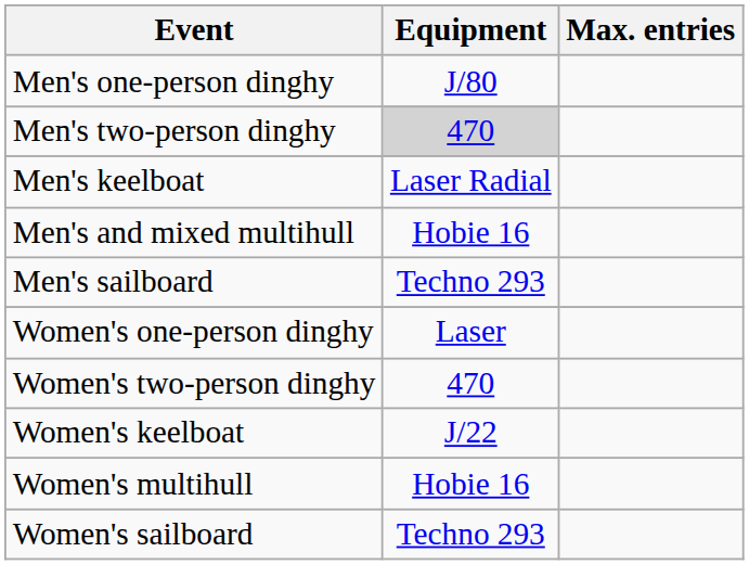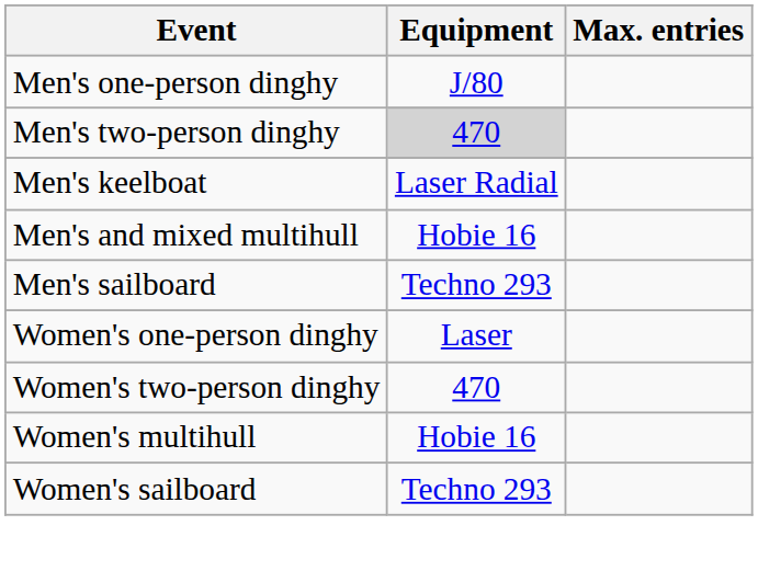 <table class=wikitable>
 <tr>
 <th>Event</th>
 <th>Equipment</th>
 <th>Max. entries</th>
 </tr>
 <tr>
 <td>Men's one-person dinghy</td>
 <td align=center><a href='#'>J/80</a></td>
 <td></td>
 </tr>
 <tr>
 <td>Men's two-person dinghy</td>
 <td align=center style="background: lightgrey;"><a href='#'>470</a></td>
 <td></td>
 </tr>
 <tr>
 <td>Men's keelboat</td>
 <td align=center><a href='#'>Laser Radial</a></td>
 <td></td>
 </tr>
 <tr>
 <td>Men's and mixed multihull</td>
 <td align=center><a href='#'>Hobie 16</a></td>
 <td></td>
 </tr>
 <tr>
 <td>Men's sailboard</td>
 <td align=center><a href='#'>Techno 293</a></td>
 <td></td>
 </tr>
 <tr>
 <td>Women's one-person dinghy</td>
 <td align=center><a href='#'>Laser</a></td>
 <td></td>
 </tr>
 <tr>
 <td>Women's two-person dinghy</td>
 <td align=center><a href='#'>470</a></td>
 <td></td>
 </tr>
 <tr>
-<td>Women's keelboat</td>
-<td align=center><a href='#'>J/22</a></td>
-<td></td>
-</tr>
-<tr>
 <td>Women's multihull</td>
 <td align=center><a href='#'>Hobie 16</a></td>
 <td></td>
 </tr>
 <tr>
 <td>Women's sailboard</td>
 <td align=center><a href='#'>Techno 293</a></td>
 <td></td>
 </tr>
 </table>
